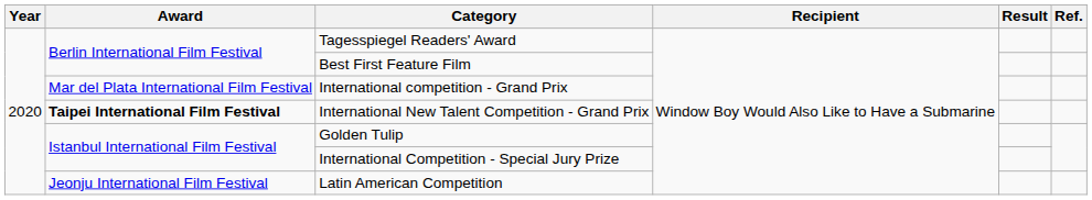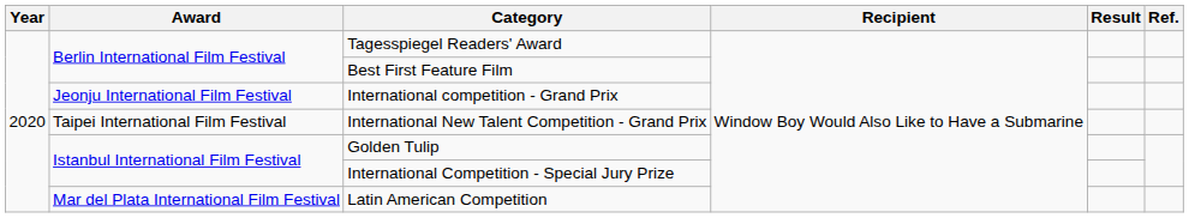 <table class="wikitable">
 <tr>
 <th>Year</th>
 <th>Award</th>
 <th>Category</th>
 <th>Recipient</th>
 <th>Result</th>
 <th>Ref.</th>
 </tr>
 <tr>
 <td rowspan="7">2020</td>
 <td rowspan="2"><a href='#'>Berlin International Film Festival</a></td>
 <td>Tagesspiegel Readers' Award</td>
 <td rowspan="7">Window Boy Would Also Like to Have a Submarine</td>
 <td></td>
 <td></td>
 </tr>
 <tr>
 <td>Best First Feature Film</td>
 <td></td>
 <td></td>
 </tr>
 <tr>
-<td><a href='#'>Mar del Plata International Film Festival</a></td>
+<td><a href='#'>Jeonju International Film Festival</a></td>
 <td>International competition - Grand Prix</td>
 <td></td>
 <td></td>
 </tr>
 <tr>
-<td><strong>Taipei International Film Festival</strong></td>
+<td>Taipei International Film Festival</td>
 <td>International New Talent Competition - Grand Prix</td>
 <td></td>
 <td></td>
 </tr>
 <tr>
 <td rowspan="2"><a href='#'>Istanbul International Film Festival</a></td>
 <td>Golden Tulip</td>
 <td></td>
 <td rowspan="2"></td>
 </tr>
 <tr>
 <td>International Competition - Special Jury Prize</td>
 <td></td>
 </tr>
 <tr>
-<td><a href='#'>Jeonju International Film Festival</a></td>
+<td><a href='#'>Mar del Plata International Film Festival</a></td>
 <td>Latin American Competition</td>
 <td></td>
 <td></td>
 </tr>
 </table>
